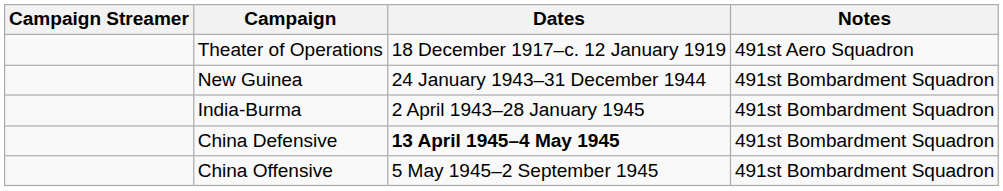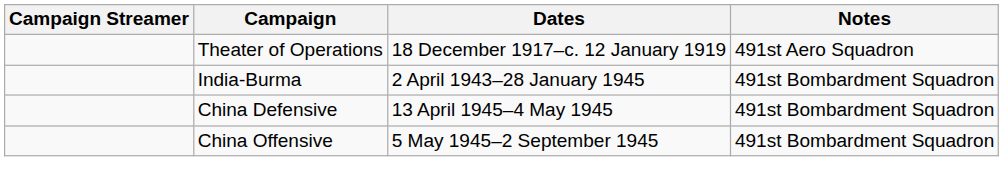 <table class="wikitable">
 <tr style="background:#efefef;">
 <th>Campaign Streamer</th>
 <th>Campaign</th>
 <th>Dates</th>
 <th>Notes</th>
 </tr>
 <tr>
 <td></td>
 <td>Theater of Operations</td>
 <td>18 December 1917–c. 12 January 1919</td>
 <td>491st Aero Squadron</td>
 </tr>
 <tr>
 <td></td>
-<td>New Guinea</td>
-<td>24 January 1943–31 December 1944</td>
-<td>491st Bombardment Squadron</td>
-</tr>
-<tr>
-<td></td>
 <td>India-Burma</td>
 <td>2 April 1943–28 January 1945</td>
 <td>491st Bombardment Squadron</td>
 </tr>
 <tr>
 <td></td>
 <td>China Defensive</td>
-<td><strong>13 April 1945–4 May 1945</strong></td>
+<td>13 April 1945–4 May 1945</td>
 <td>491st Bombardment Squadron</td>
 </tr>
 <tr>
 <td></td>
 <td>China Offensive</td>
 <td>5 May 1945–2 September 1945</td>
 <td>491st Bombardment Squadron</td>
 </tr>
 </table>
